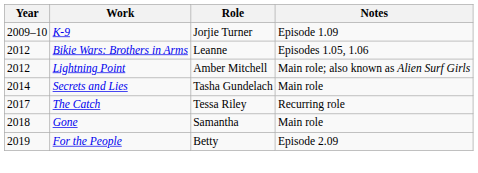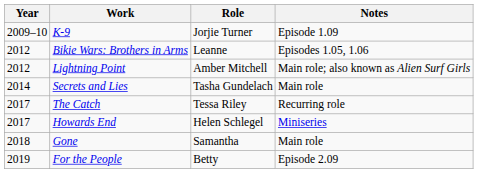 <table class="wikitable sortable">
 <tr>
 <th>Year</th>
 <th>Work</th>
 <th>Role</th>
 <th>Notes</th>
 </tr>
 <tr>
 <td>2009–10</td>
 <td><em><a href='#'>K-9</a></em></td>
 <td>Jorjie Turner</td>
 <td>Episode 1.09</td>
 </tr>
 <tr>
 <td>2012</td>
 <td><em><a href='#'>Bikie Wars: Brothers in Arms</a></em></td>
 <td>Leanne</td>
 <td>Episodes 1.05, 1.06</td>
 </tr>
 <tr>
 <td>2012</td>
 <td><em><a href='#'>Lightning Point</a></em></td>
 <td>Amber Mitchell</td>
 <td>Main role; also known as <em>Alien Surf Girls</em></td>
 </tr>
 <tr>
 <td>2014</td>
 <td><em><a href='#'>Secrets and Lies</a></em></td>
 <td>Tasha Gundelach</td>
 <td>Main role</td>
 </tr>
 <tr>
 <td>2017</td>
 <td><em><a href='#'>The Catch</a></em></td>
 <td>Tessa Riley</td>
 <td>Recurring role</td>
 </tr>
 <tr>
+<td>2017</td>
+<td><em><a href='#'>Howards End</a></em></td>
+<td>Helen Schlegel</td>
+<td><a href='#'>Miniseries</a></td>
+</tr>
+<tr>
 <td>2018</td>
 <td><em><a href='#'>Gone</a></em></td>
 <td>Samantha</td>
 <td>Main role</td>
 </tr>
 <tr>
 <td>2019</td>
 <td><em><a href='#'>For the People</a></em></td>
 <td>Betty</td>
 <td>Episode 2.09</td>
 </tr>
 </table>
